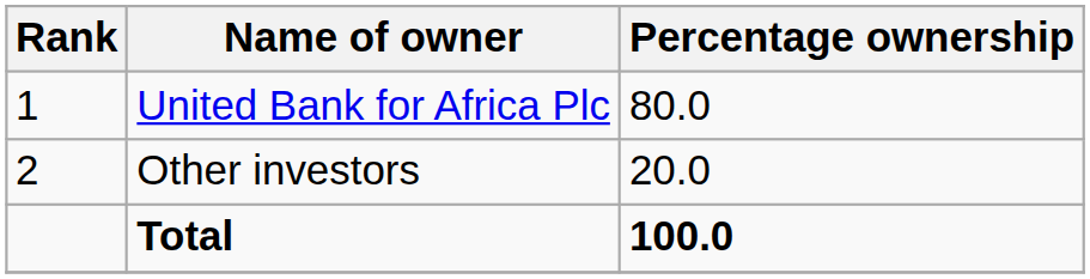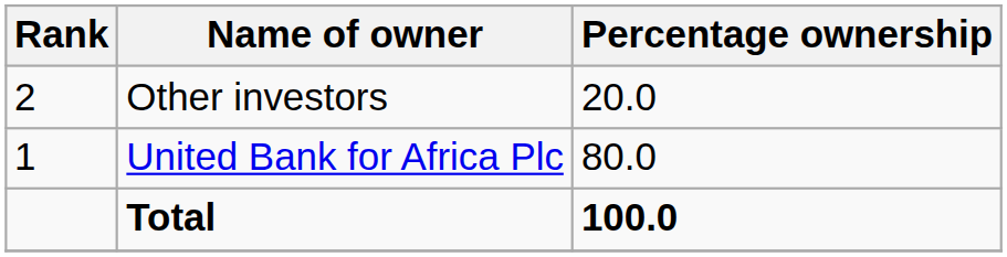 <table class="wikitable sortable" style="margin: 0.5em auto">
 <tr>
 <th>Rank</th>
 <th>Name of owner</th>
 <th>Percentage ownership</th>
 </tr>
 <tr>
+<td>2</td>
+<td>Other investors</td>
+<td>20.0</td>
+</tr>
+<tr>
 <td>1</td>
 <td><a href='#'>United Bank for Africa Plc</a></td>
 <td>80.0</td>
-</tr>
-<tr>
-<td>2</td>
-<td>Other investors</td>
-<td>20.0</td>
 </tr>
 <tr>
 <td></td>
 <td><strong>Total</strong></td>
 <td><strong>100.0</strong></td>
 </tr>
 <tr>
 </tr>
 </table>
